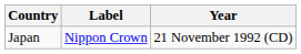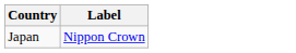 <table class=wikitable>
 <tr>
 <th>Country</th>
 <th>Label</th>
-<th>Year</th>
 </tr>
 <tr>
 <td>Japan</td>
 <td><a href='#'>Nippon Crown</a></td>
-<td>21 November 1992 (CD)</td>
 </tr>
 </table>
